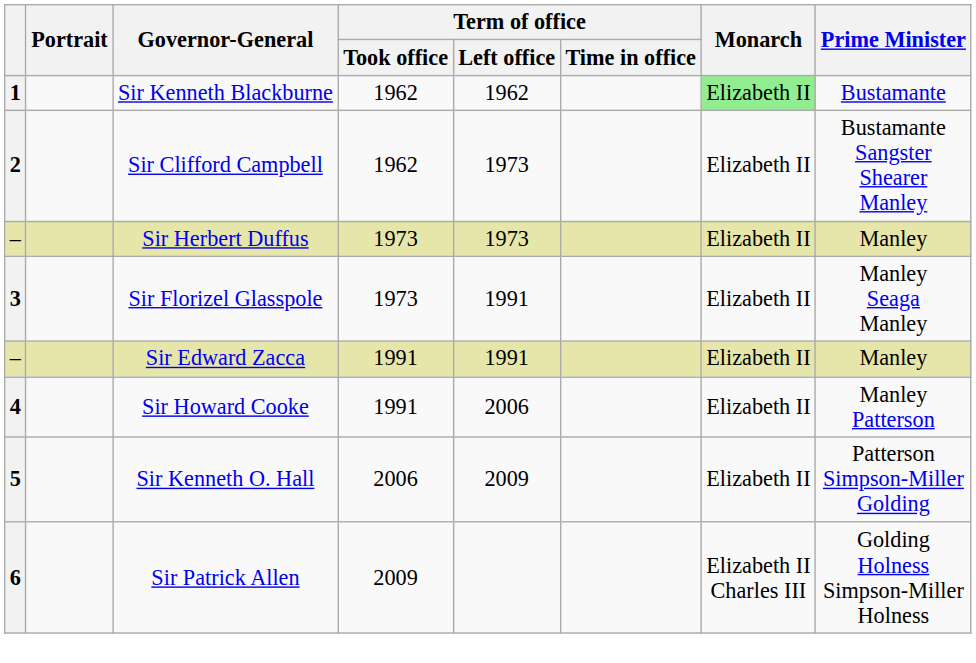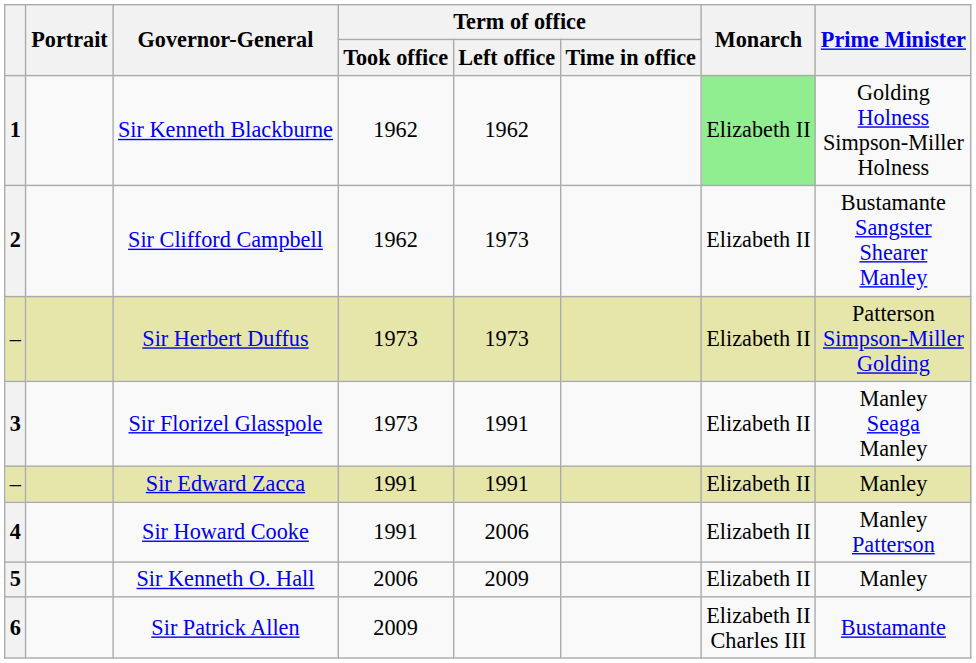 <table class="wikitable" style="text-align:center">
 <tr>
 <th rowspan=2></th>
 <th rowspan=2>Portrait</th>
 <th rowspan=2>Governor-General<br></th>
 <th colspan=3>Term of office</th>
 <th rowspan=2>Monarch</th>
 <th rowspan=2><a href='#'>Prime Minister</a></th>
 </tr>
 <tr>
 <th>Took office</th>
 <th>Left office</th>
 <th>Time in office</th>
 </tr>
 <tr>
 <th>1</th>
 <td></td>
 <td><a href='#'>Sir Kenneth Blackburne</a><br></td>
 <td> 1962</td>
 <td> 1962</td>
 <td></td>
 <td style="background: lightgreen;">Elizabeth II</td>
-<td><a href='#'>Bustamante</a></td>
+<td>Golding<br><a href='#'>Holness</a><br>Simpson-Miller<br>Holness</td>
 </tr>
 <tr>
 <th>2</th>
 <td></td>
 <td><a href='#'>Sir Clifford Campbell</a><br></td>
 <td> 1962</td>
 <td> 1973</td>
 <td></td>
 <td>Elizabeth II</td>
 <td>Bustamante<br><a href='#'>Sangster</a><br><a href='#'>Shearer</a><br><a href='#'>Manley</a></td>
 </tr>
 <tr style="background:#e6e6aa;">
 <td>–</td>
 <td></td>
 <td><a href='#'>Sir Herbert Duffus</a><br></td>
 <td> 1973</td>
 <td> 1973</td>
 <td></td>
 <td>Elizabeth II</td>
-<td>Manley</td>
+<td>Patterson<br><a href='#'>Simpson-Miller</a><br><a href='#'>Golding</a></td>
 </tr>
 <tr>
 <th>3</th>
 <td></td>
 <td><a href='#'>Sir Florizel Glasspole</a><br></td>
 <td> 1973</td>
 <td> 1991</td>
 <td></td>
 <td>Elizabeth II</td>
 <td>Manley<br><a href='#'>Seaga</a><br>Manley</td>
 </tr>
 <tr style="background:#e6e6aa;">
 <td>–</td>
 <td></td>
 <td><a href='#'>Sir Edward Zacca</a><br></td>
 <td> 1991</td>
 <td> 1991</td>
 <td></td>
 <td>Elizabeth II</td>
 <td>Manley</td>
 </tr>
 <tr>
 <th>4</th>
 <td></td>
 <td><a href='#'>Sir Howard Cooke</a><br></td>
 <td> 1991</td>
 <td> 2006</td>
 <td></td>
 <td>Elizabeth II</td>
 <td>Manley<br><a href='#'>Patterson</a></td>
 </tr>
 <tr>
 <th>5</th>
 <td></td>
 <td><a href='#'>Sir Kenneth O. Hall</a><br></td>
 <td> 2006</td>
 <td> 2009</td>
 <td></td>
 <td>Elizabeth II</td>
-<td>Patterson<br><a href='#'>Simpson-Miller</a><br><a href='#'>Golding</a></td>
+<td>Manley</td>
 </tr>
 <tr>
 <th>6</th>
 <td></td>
 <td><a href='#'>Sir Patrick Allen</a><br></td>
 <td> 2009</td>
 <td></td>
 <td></td>
 <td>Elizabeth II<br>Charles III</td>
-<td>Golding<br><a href='#'>Holness</a><br>Simpson-Miller<br>Holness</td>
+<td><a href='#'>Bustamante</a></td>
 </tr>
 </table>
